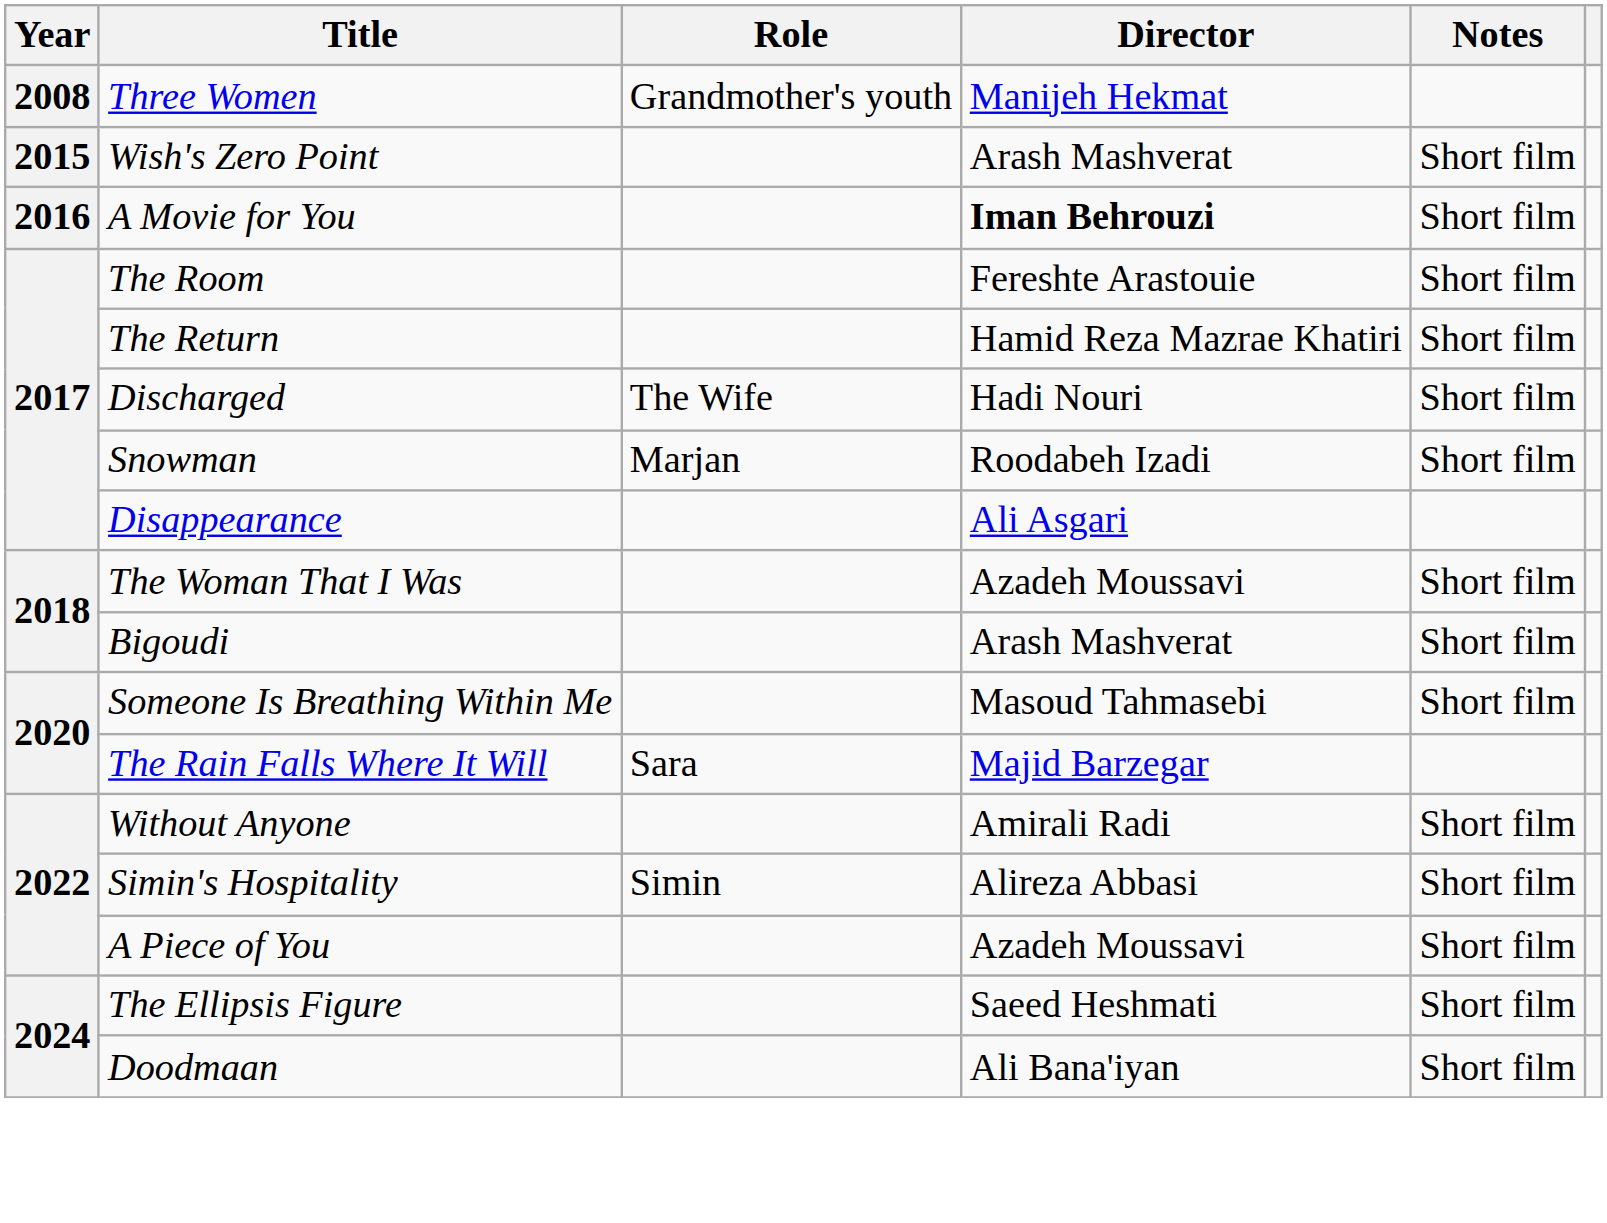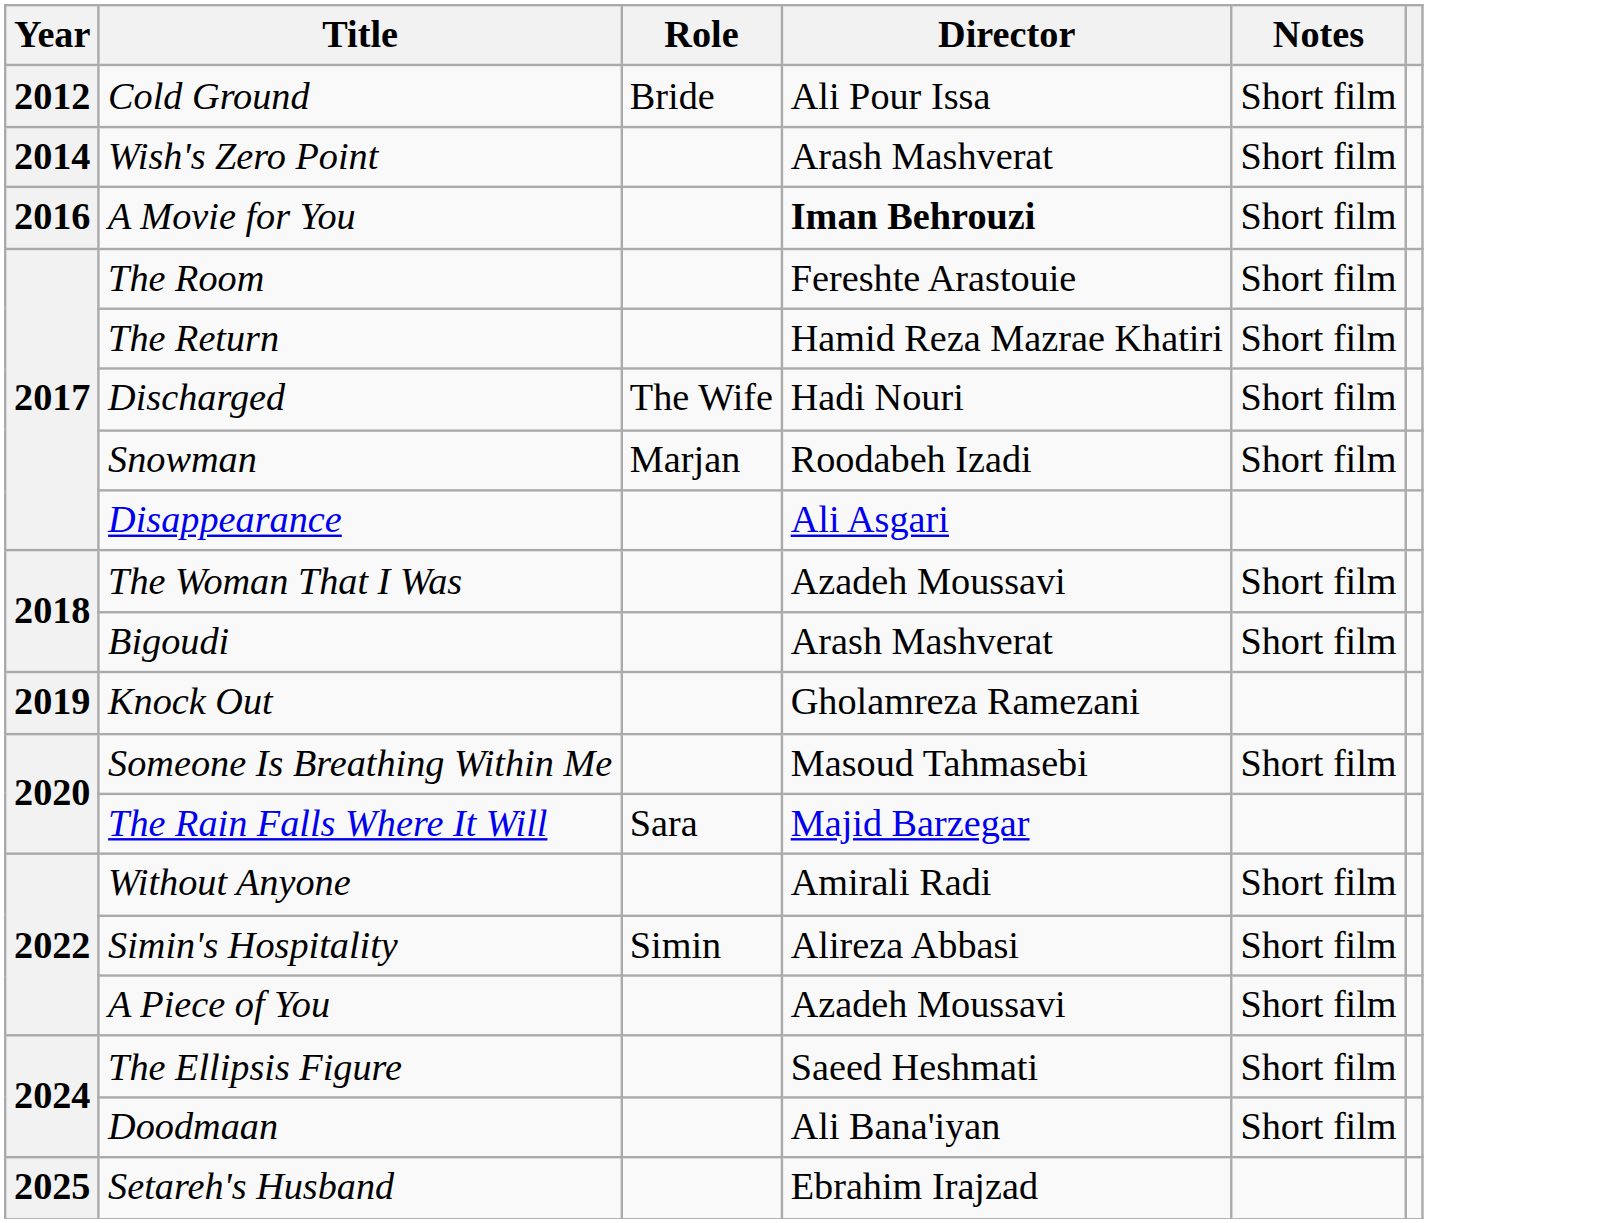 <table class="wikitable plainrowheaders sortable"  style=font-size:100%>
 <tr>
 <th scope="col">Year</th>
 <th scope="col">Title</th>
 <th scope="col">Role</th>
 <th scope="col">Director</th>
 <th scope="col" class="unsortable">Notes</th>
 <th scope="col" class="unsortable"></th>
 </tr>
 <tr>
-<th scope=row>2008</th>
-<td><em><a href='#'>Three Women</a></em></td>
-<td>Grandmother's youth</td>
-<td><a href='#'>Manijeh Hekmat</a></td>
-<td></td>
+<th scope=row>2012</th>
+<td><em>Cold Ground</em></td>
+<td>Bride</td>
+<td>Ali Pour Issa</td>
+<td>Short film</td>
 <td></td>
 </tr>
 <tr>
-<th scope=row>2015</th>
+<th scope=row>2014</th>
 <td><em>Wish's Zero Point</em></td>
 <td></td>
 <td>Arash Mashverat</td>
 <td>Short film</td>
 <td></td>
 </tr>
 <tr>
 <th scope=row>2016</th>
 <td><em>A Movie for You</em></td>
 <td></td>
 <td><strong>Iman Behrouzi</strong></td>
 <td>Short film</td>
 <td></td>
 </tr>
 <tr>
 <th scope=row rowspan="5">2017</th>
 <td><em>The Room</em></td>
 <td></td>
 <td>Fereshte Arastouie</td>
 <td>Short film</td>
 <td></td>
 </tr>
 <tr>
 <td><em>The Return</em></td>
 <td></td>
 <td>Hamid Reza Mazrae Khatiri</td>
 <td>Short film</td>
 <td></td>
 </tr>
 <tr>
 <td><em>Discharged</em></td>
 <td>The Wife</td>
 <td>Hadi Nouri</td>
 <td>Short film</td>
 <td></td>
 </tr>
 <tr>
 <td><em>Snowman</em></td>
 <td>Marjan</td>
 <td>Roodabeh Izadi</td>
 <td>Short film</td>
 <td></td>
 </tr>
 <tr>
 <td><em><a href='#'>Disappearance</a></em></td>
 <td></td>
 <td><a href='#'>Ali Asgari</a></td>
 <td></td>
 <td></td>
 </tr>
 <tr>
 <th scope=row rowspan="2">2018</th>
 <td><em>The Woman That I Was</em></td>
 <td></td>
 <td>Azadeh Moussavi</td>
 <td>Short film</td>
 <td></td>
 </tr>
 <tr>
 <td><em>Bigoudi</em></td>
 <td></td>
 <td>Arash Mashverat</td>
 <td>Short film</td>
 <td></td>
 </tr>
 <tr>
+<th scope=row>2019</th>
+<td><em>Knock Out</em></td>
+<td></td>
+<td>Gholamreza Ramezani</td>
+<td></td>
+<td></td>
+</tr>
+<tr>
 <th scope=row rowspan="2">2020</th>
 <td><em>Someone Is Breathing Within Me</em></td>
 <td></td>
 <td>Masoud Tahmasebi</td>
 <td>Short film</td>
 <td></td>
 </tr>
 <tr>
 <td><em><a href='#'>The Rain Falls Where It Will</a></em></td>
 <td>Sara</td>
 <td><a href='#'>Majid Barzegar</a></td>
 <td></td>
 <td></td>
 </tr>
 <tr>
 <th rowspan="3" scope="row">2022</th>
 <td><em>Without Anyone</em></td>
 <td></td>
 <td>Amirali Radi</td>
 <td>Short film</td>
 <td></td>
 </tr>
 <tr>
 <td><em>Simin's Hospitality</em></td>
 <td>Simin</td>
 <td>Alireza Abbasi</td>
 <td>Short film</td>
 <td></td>
 </tr>
 <tr>
 <td><em>A Piece of You</em></td>
 <td></td>
 <td>Azadeh Moussavi</td>
 <td>Short film</td>
 <td></td>
 </tr>
 <tr>
 <th scope=row rowspan="2">2024</th>
 <td><em>The Ellipsis Figure</em></td>
 <td></td>
 <td>Saeed Heshmati</td>
 <td>Short film</td>
 <td></td>
 </tr>
 <tr>
 <td><em>Doodmaan</em></td>
 <td></td>
 <td>Ali Bana'iyan</td>
 <td>Short film</td>
 <td></td>
 </tr>
+<tr>
+<th scope=row>2025</th>
+<td><em>Setareh's Husband</em></td>
+<td></td>
+<td>Ebrahim Irajzad</td>
+<td></td>
+<td></td>
+</tr>
 </table>
